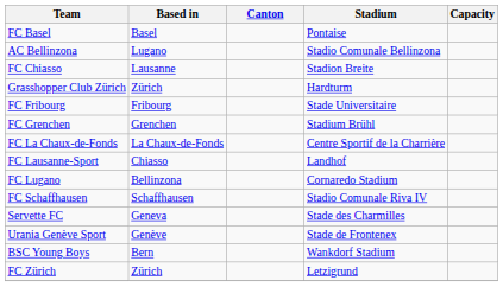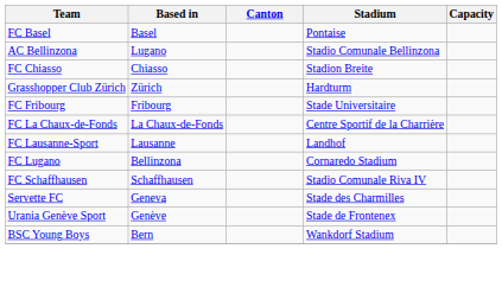 <table class="wikitable sortable" style="text-align: left;">
 <tr>
 <th>Team</th>
 <th>Based in</th>
 <th width="100"><a href='#'>Canton</a></th>
 <th>Stadium</th>
 <th>Capacity</th>
 </tr>
 <tr>
 <td><a href='#'>FC Basel</a></td>
 <td><a href='#'>Basel</a></td>
 <td></td>
 <td><a href='#'>Pontaise</a></td>
 <td></td>
 </tr>
 <tr>
 <td><a href='#'>AC Bellinzona</a></td>
 <td><a href='#'>Lugano</a></td>
 <td></td>
 <td><a href='#'>Stadio Comunale Bellinzona</a></td>
 <td></td>
 </tr>
 <tr>
 <td><a href='#'>FC Chiasso</a></td>
-<td><a href='#'>Lausanne</a></td>
+<td><a href='#'>Chiasso</a></td>
 <td></td>
 <td><a href='#'>Stadion Breite</a></td>
 <td></td>
 </tr>
 <tr>
 <td><a href='#'>Grasshopper Club Zürich</a></td>
 <td><a href='#'>Zürich</a></td>
 <td></td>
 <td><a href='#'>Hardturm</a></td>
 <td></td>
 </tr>
 <tr>
 <td><a href='#'>FC Fribourg</a></td>
 <td><a href='#'>Fribourg</a></td>
 <td></td>
 <td><a href='#'>Stade Universitaire</a></td>
 <td></td>
 </tr>
 <tr>
-<td><a href='#'>FC Grenchen</a></td>
-<td><a href='#'>Grenchen</a></td>
-<td></td>
-<td><a href='#'>Stadium Brühl</a></td>
-<td></td>
-</tr>
-<tr>
 <td><a href='#'>FC La Chaux-de-Fonds</a></td>
 <td><a href='#'>La Chaux-de-Fonds</a></td>
 <td></td>
 <td><a href='#'>Centre Sportif de la Charrière</a></td>
 <td></td>
 </tr>
 <tr>
 <td><a href='#'>FC Lausanne-Sport</a></td>
-<td><a href='#'>Chiasso</a></td>
+<td><a href='#'>Lausanne</a></td>
 <td></td>
 <td><a href='#'>Landhof</a></td>
 <td></td>
 </tr>
 <tr>
 <td><a href='#'>FC Lugano</a></td>
 <td><a href='#'>Bellinzona</a></td>
 <td></td>
 <td><a href='#'>Cornaredo Stadium</a></td>
 <td></td>
 </tr>
 <tr>
 <td><a href='#'>FC Schaffhausen</a></td>
 <td><a href='#'>Schaffhausen</a></td>
 <td></td>
 <td><a href='#'>Stadio Comunale Riva IV</a></td>
 <td></td>
 </tr>
 <tr>
 <td><a href='#'>Servette FC</a></td>
 <td><a href='#'>Geneva</a></td>
 <td></td>
 <td><a href='#'>Stade des Charmilles</a></td>
 <td></td>
 </tr>
 <tr>
 <td><a href='#'>Urania Genève Sport</a></td>
 <td><a href='#'>Genève</a></td>
 <td></td>
 <td><a href='#'>Stade de Frontenex</a></td>
 <td></td>
 </tr>
 <tr>
 <td><a href='#'>BSC Young Boys</a></td>
 <td><a href='#'>Bern</a></td>
 <td></td>
 <td><a href='#'>Wankdorf Stadium</a></td>
 <td></td>
 </tr>
 <tr>
-<td><a href='#'>FC Zürich</a></td>
-<td><a href='#'>Zürich</a></td>
-<td></td>
-<td><a href='#'>Letzigrund</a></td>
-<td></td>
-</tr>
-<tr>
 </tr>
 </table>
